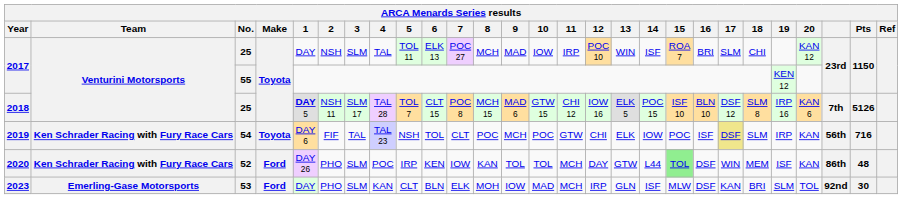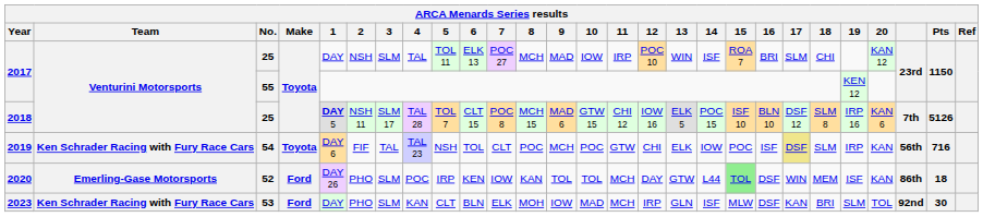 <table class="wikitable" style="text-align:center; font-size:75%">
 <tr>
 <th colspan=45><a href='#'>ARCA Menards Series</a> results</th>
 </tr>
 <tr>
 <th>Year</th>
 <th>Team</th>
 <th>No.</th>
 <th>Make</th>
 <th>1</th>
 <th>2</th>
 <th>3</th>
 <th>4</th>
 <th>5</th>
 <th>6</th>
 <th>7</th>
 <th>8</th>
 <th>9</th>
 <th>10</th>
 <th>11</th>
 <th>12</th>
 <th>13</th>
 <th>14</th>
 <th>15</th>
 <th>16</th>
 <th>17</th>
 <th>18</th>
 <th>19</th>
 <th>20</th>
 <th></th>
 <th>Pts</th>
 <th>Ref</th>
 </tr>
 <tr>
 <th rowspan=2><a href='#'>2017</a></th>
 <th rowspan=3><a href='#'>Venturini Motorsports</a></th>
 <th>25</th>
 <th rowspan=3><a href='#'>Toyota</a></th>
 <td><a href='#'>DAY</a></td>
 <td><a href='#'>NSH</a></td>
 <td><a href='#'>SLM</a></td>
 <td><a href='#'>TAL</a></td>
 <td style="background:#DFFFDF;"><a href='#'>TOL</a><br><small>11</small></td>
 <td style="background:#DFFFDF;"><a href='#'>ELK</a><br><small>13</small></td>
 <td style="background:#EFCFFF;"><a href='#'>POC</a><br><small>27</small></td>
 <td><a href='#'>MCH</a></td>
 <td><a href='#'>MAD</a></td>
 <td><a href='#'>IOW</a></td>
 <td><a href='#'>IRP</a></td>
 <td style="background:#FFDF9F;"><a href='#'>POC</a><br><small>10</small></td>
 <td><a href='#'>WIN</a></td>
 <td><a href='#'>ISF</a></td>
 <td style="background:#FFDF9F;"><a href='#'>ROA</a><br><small>7</small></td>
 <td><a href='#'>BRI</a></td>
 <td><a href='#'>SLM</a></td>
 <td><a href='#'>CHI</a></td>
 <td></td>
 <td style="background:#DFFFDF;"><a href='#'>KAN</a><br><small>12</small></td>
 <th rowspan=2>23rd</th>
 <th rowspan=2>1150</th>
 <th rowspan=2></th>
 </tr>
 <tr>
 <th>55</th>
 <td colspan=18></td>
 <td style="background:#DFFFDF;"><a href='#'>KEN</a><br><small>12</small></td>
 <td></td>
 </tr>
 <tr>
 <th><a href='#'>2018</a></th>
 <th>25</th>
 <td style="background:#DFDFDF;"><strong><a href='#'>DAY</a></strong><br><small>5</small></td>
 <td style="background:#DFFFDF;"><a href='#'>NSH</a><br><small>11</small></td>
 <td style="background:#DFFFDF;"><a href='#'>SLM</a><br><small>17</small></td>
 <td style="background:#EFCFFF;"><a href='#'>TAL</a><br><small>28</small></td>
 <td style="background:#FFDF9F;"><a href='#'>TOL</a><br><small>7</small></td>
 <td style="background:#DFFFDF;"><a href='#'>CLT</a><br><small>15</small></td>
 <td style="background:#FFDF9F;"><a href='#'>POC</a><br><small>8</small></td>
 <td style="background:#DFFFDF;"><a href='#'>MCH</a><br><small>15</small></td>
 <td style="background:#FFDF9F;"><a href='#'>MAD</a><br><small>6</small></td>
 <td style="background:#DFFFDF;"><a href='#'>GTW</a><br><small>15</small></td>
 <td style="background:#DFFFDF;"><a href='#'>CHI</a><br><small>12</small></td>
 <td style="background:#DFFFDF;"><a href='#'>IOW</a><br><small>16</small></td>
 <td style="background:#DFDFDF;"><a href='#'>ELK</a><br><small>5</small></td>
 <td style="background:#DFFFDF;"><a href='#'>POC</a><br><small>15</small></td>
 <td style="background:#FFDF9F;"><a href='#'>ISF</a><br><small>10</small></td>
 <td style="background:#FFDF9F;"><a href='#'>BLN</a><br><small>10</small></td>
 <td style="background:#DFFFDF;"><a href='#'>DSF</a><br><small>12</small></td>
 <td style="background:#FFDF9F;"><a href='#'>SLM</a><br><small>8</small></td>
 <td style="background:#DFFFDF;"><a href='#'>IRP</a><br><small>16</small></td>
 <td style="background:#FFDF9F;"><a href='#'>KAN</a><br><small>6</small></td>
 <th>7th</th>
 <th>5126</th>
 <th></th>
 </tr>
 <tr>
 <th><a href='#'>2019</a></th>
 <th><a href='#'>Ken Schrader Racing</a> with <a href='#'>Fury Race Cars</a></th>
 <th>54</th>
 <th><a href='#'>Toyota</a></th>
 <td style="background:#FFDF9F;"><a href='#'>DAY</a><br><small>6</small></td>
 <td><a href='#'>FIF</a></td>
 <td><a href='#'>TAL</a></td>
 <td style="background:#CFCFFF;"><a href='#'>TAL</a><br><small>23</small></td>
 <td><a href='#'>NSH</a></td>
 <td><a href='#'>TOL</a></td>
 <td><a href='#'>CLT</a></td>
 <td><a href='#'>POC</a></td>
 <td><a href='#'>MCH</a></td>
 <td><a href='#'>POC</a></td>
 <td><a href='#'>GTW</a></td>
 <td><a href='#'>CHI</a></td>
 <td><a href='#'>ELK</a></td>
 <td><a href='#'>IOW</a></td>
 <td><a href='#'>POC</a></td>
 <td><a href='#'>ISF</a></td>
 <td style="background: khaki;"><a href='#'>DSF</a></td>
 <td><a href='#'>SLM</a></td>
 <td><a href='#'>IRP</a></td>
 <td><a href='#'>KAN</a></td>
 <th>56th</th>
 <th>716</th>
 <th></th>
 </tr>
 <tr>
 <th><a href='#'>2020</a></th>
-<th><a href='#'>Ken Schrader Racing</a> with <a href='#'>Fury Race Cars</a></th>
+<th><a href='#'>Emerling-Gase Motorsports</a></th>
 <th>52</th>
 <th><a href='#'>Ford</a></th>
 <td style="background:#EFCFFF;"><a href='#'>DAY</a><br><small>26</small></td>
 <td><a href='#'>PHO</a></td>
 <td><a href='#'>SLM</a></td>
 <td><a href='#'>POC</a></td>
 <td><a href='#'>IRP</a></td>
 <td><a href='#'>KEN</a></td>
 <td><a href='#'>IOW</a></td>
 <td><a href='#'>KAN</a></td>
 <td><a href='#'>TOL</a></td>
 <td><a href='#'>TOL</a></td>
 <td><a href='#'>MCH</a></td>
 <td><a href='#'>DAY</a></td>
 <td><a href='#'>GTW</a></td>
 <td><a href='#'>L44</a></td>
 <td style="background: lightgreen;"><a href='#'>TOL</a></td>
 <td><a href='#'>DSF</a></td>
 <td><a href='#'>WIN</a></td>
 <td><a href='#'>MEM</a></td>
 <td><a href='#'>ISF</a></td>
 <td><a href='#'>KAN</a></td>
 <th>86th</th>
-<th>48</th>
+<th>18</th>
 <th></th>
 </tr>
 <tr>
 <th><a href='#'>2023</a></th>
-<th><a href='#'>Emerling-Gase Motorsports</a></th>
+<th><a href='#'>Ken Schrader Racing</a> with <a href='#'>Fury Race Cars</a></th>
 <th>53</th>
 <th><a href='#'>Ford</a></th>
 <td style="background:#DFFFDF;"><a href='#'>DAY</a><br></td>
 <td><a href='#'>PHO</a></td>
 <td><a href='#'>SLM</a></td>
 <td><a href='#'>KAN</a></td>
 <td><a href='#'>CLT</a></td>
 <td><a href='#'>BLN</a></td>
 <td><a href='#'>ELK</a></td>
 <td><a href='#'>MOH</a></td>
 <td><a href='#'>IOW</a></td>
 <td><a href='#'>MAD</a></td>
 <td><a href='#'>MCH</a></td>
 <td><a href='#'>IRP</a></td>
 <td><a href='#'>GLN</a></td>
 <td><a href='#'>ISF</a></td>
 <td><a href='#'>MLW</a></td>
 <td><a href='#'>DSF</a></td>
 <td><a href='#'>KAN</a></td>
 <td><a href='#'>BRI</a></td>
 <td><a href='#'>SLM</a></td>
 <td><a href='#'>TOL</a></td>
 <th>92nd</th>
 <th>30</th>
 <th></th>
 </tr>
 </table>
